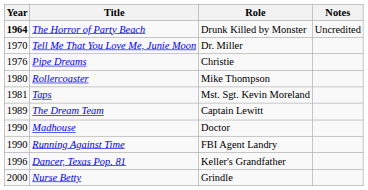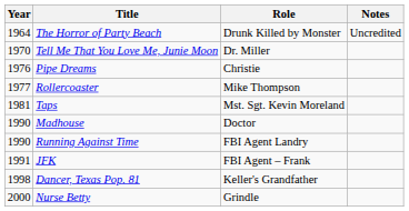 <table class="wikitable">
 <tr>
 <th>Year</th>
 <th>Title</th>
 <th>Role</th>
 <th>Notes</th>
 </tr>
 <tr>
-<td><strong>1964</strong></td>
+<td>1964</td>
 <td><em><a href='#'>The Horror of Party Beach</a></em></td>
 <td>Drunk Killed by Monster</td>
 <td>Uncredited</td>
 </tr>
 <tr>
 <td>1970</td>
 <td><em><a href='#'>Tell Me That You Love Me, Junie Moon</a></em></td>
 <td>Dr. Miller</td>
 <td></td>
 </tr>
 <tr>
 <td>1976</td>
 <td><em><a href='#'>Pipe Dreams</a></em></td>
 <td>Christie</td>
 <td></td>
 </tr>
 <tr>
-<td>1980</td>
+<td>1977</td>
 <td><em><a href='#'>Rollercoaster</a></em></td>
 <td>Mike Thompson</td>
 <td></td>
 </tr>
 <tr>
 <td>1981</td>
 <td><em><a href='#'>Taps</a></em></td>
 <td>Mst. Sgt. Kevin Moreland</td>
-<td></td>
-</tr>
-<tr>
-<td>1989</td>
-<td><em><a href='#'>The Dream Team</a></em></td>
-<td>Captain Lewitt</td>
 <td></td>
 </tr>
 <tr>
 <td>1990</td>
 <td><em><a href='#'>Madhouse</a></em></td>
 <td>Doctor</td>
 <td></td>
 </tr>
 <tr>
 <td>1990</td>
 <td><em><a href='#'>Running Against Time</a></em></td>
 <td>FBI Agent Landry</td>
 <td></td>
 </tr>
 <tr>
-<td>1996</td>
+<td>1991</td>
+<td><em><a href='#'>JFK</a></em></td>
+<td>FBI Agent – Frank</td>
+<td></td>
+</tr>
+<tr>
+<td>1998</td>
 <td><em><a href='#'>Dancer, Texas Pop. 81</a></em></td>
 <td>Keller's Grandfather</td>
 <td></td>
 </tr>
 <tr>
 <td>2000</td>
 <td><em><a href='#'>Nurse Betty</a></em></td>
 <td>Grindle</td>
 <td></td>
 </tr>
 </table>
